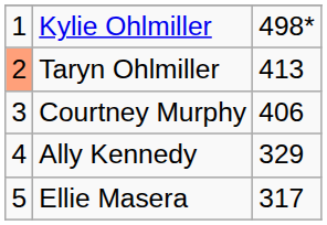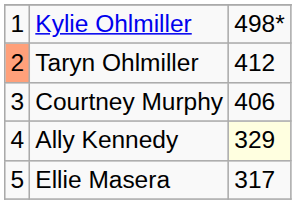 <table class="wikitable">
 <tr>
 </tr>
 <tr>
 <td>1</td>
 <td><a href='#'>Kylie Ohlmiller</a></td>
 <td>498*</td>
 </tr>
 <tr>
 <td style="background: lightsalmon;">2</td>
 <td>Taryn Ohlmiller</td>
-<td>413</td>
+<td>412</td>
 </tr>
 <tr>
 <td>3</td>
 <td>Courtney Murphy</td>
 <td>406</td>
 </tr>
 <tr>
 <td>4</td>
 <td>Ally Kennedy</td>
-<td>329</td>
+<td style="background: lightyellow;">329</td>
 </tr>
 <tr>
 <td>5</td>
 <td>Ellie Masera</td>
 <td>317</td>
 </tr>
 </table>
